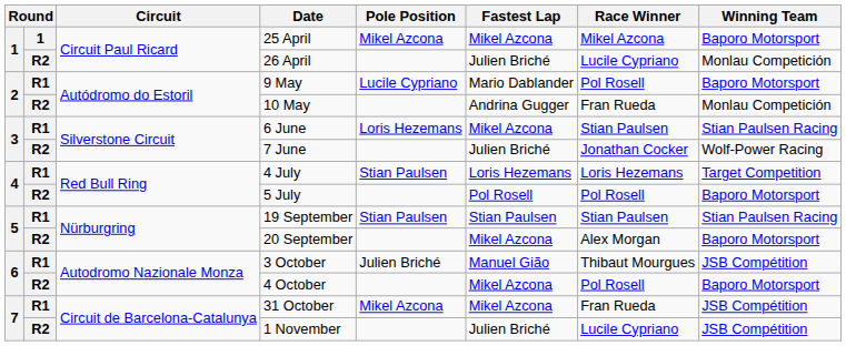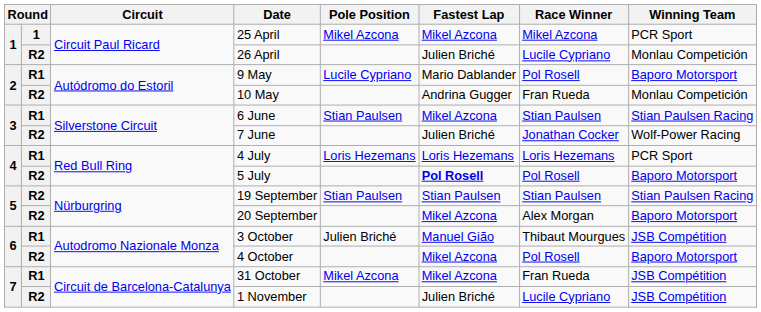 <table class="wikitable" style="font-size: 85%;">
 <tr>
 <th colspan=2>Round</th>
 <th>Circuit</th>
 <th>Date</th>
 <th>Pole Position</th>
 <th>Fastest Lap</th>
 <th>Race Winner</th>
 <th>Winning Team</th>
 </tr>
 <tr>
 <th rowspan=2>1</th>
 <th>1</th>
 <td rowspan=2> <a href='#'>Circuit Paul Ricard</a></td>
 <td>25 April</td>
 <td> <a href='#'>Mikel Azcona</a></td>
 <td> <a href='#'>Mikel Azcona</a></td>
 <td> <a href='#'>Mikel Azcona</a></td>
-<td> <a href='#'>Baporo Motorsport</a></td>
+<td> PCR Sport</td>
 </tr>
 <tr>
 <th>R2</th>
 <td>26 April</td>
 <td></td>
 <td> Julien Briché</td>
 <td> <a href='#'>Lucile Cypriano</a></td>
 <td> Monlau Competición</td>
 </tr>
 <tr>
 <th rowspan=2>2</th>
 <th>R1</th>
 <td rowspan=2> <a href='#'>Autódromo do Estoril</a></td>
 <td>9 May</td>
 <td> <a href='#'>Lucile Cypriano</a></td>
 <td> Mario Dablander</td>
 <td> <a href='#'>Pol Rosell</a></td>
 <td> <a href='#'>Baporo Motorsport</a></td>
 </tr>
 <tr>
 <th>R2</th>
 <td>10 May</td>
 <td></td>
 <td> Andrina Gugger</td>
 <td> Fran Rueda</td>
 <td> Monlau Competición</td>
 </tr>
 <tr>
 <th rowspan=2>3</th>
 <th>R1</th>
 <td rowspan=2> <a href='#'>Silverstone Circuit</a></td>
 <td>6 June</td>
-<td> <a href='#'>Loris Hezemans</a></td>
+<td> <a href='#'>Stian Paulsen</a></td>
 <td> <a href='#'>Mikel Azcona</a></td>
 <td> <a href='#'>Stian Paulsen</a></td>
 <td> <a href='#'>Stian Paulsen Racing</a></td>
 </tr>
 <tr>
 <th>R2</th>
 <td>7 June</td>
 <td></td>
 <td> Julien Briché</td>
 <td> <a href='#'>Jonathan Cocker</a></td>
 <td> Wolf-Power Racing</td>
 </tr>
 <tr>
 <th rowspan=2>4</th>
 <th>R1</th>
 <td rowspan=2> <a href='#'>Red Bull Ring</a></td>
 <td>4 July</td>
-<td> <a href='#'>Stian Paulsen</a></td>
 <td> <a href='#'>Loris Hezemans</a></td>
 <td> <a href='#'>Loris Hezemans</a></td>
-<td> <a href='#'>Target Competition</a></td>
+<td> <a href='#'>Loris Hezemans</a></td>
+<td> PCR Sport</td>
 </tr>
 <tr>
 <th>R2</th>
 <td>5 July</td>
 <td></td>
-<td> <a href='#'>Pol Rosell</a></td>
+<td><strong> <a href='#'>Pol Rosell</a></strong></td>
 <td> <a href='#'>Pol Rosell</a></td>
 <td> <a href='#'>Baporo Motorsport</a></td>
 </tr>
 <tr>
 <th rowspan=2>5</th>
-<th>R1</th>
+<th>R2</th>
 <td rowspan=2> <a href='#'>Nürburgring</a></td>
 <td>19 September</td>
 <td> <a href='#'>Stian Paulsen</a></td>
 <td> <a href='#'>Stian Paulsen</a></td>
 <td> <a href='#'>Stian Paulsen</a></td>
 <td> <a href='#'>Stian Paulsen Racing</a></td>
 </tr>
 <tr>
 <th>R2</th>
 <td>20 September</td>
 <td></td>
 <td> <a href='#'>Mikel Azcona</a></td>
 <td> Alex Morgan</td>
 <td> <a href='#'>Baporo Motorsport</a></td>
 </tr>
 <tr>
 <th rowspan=2>6</th>
 <th>R1</th>
 <td rowspan=2> <a href='#'>Autodromo Nazionale Monza</a></td>
 <td>3 October</td>
 <td> Julien Briché</td>
 <td> <a href='#'>Manuel Gião</a></td>
 <td> Thibaut Mourgues</td>
 <td> <a href='#'>JSB Compétition</a></td>
 </tr>
 <tr>
 <th>R2</th>
 <td>4 October</td>
 <td></td>
 <td> <a href='#'>Mikel Azcona</a></td>
 <td> <a href='#'>Pol Rosell</a></td>
 <td> <a href='#'>Baporo Motorsport</a></td>
 </tr>
 <tr>
 <th rowspan=2>7</th>
 <th>R1</th>
 <td rowspan=2> <a href='#'>Circuit de Barcelona-Catalunya</a></td>
 <td>31 October</td>
 <td> <a href='#'>Mikel Azcona</a></td>
 <td> <a href='#'>Mikel Azcona</a></td>
 <td> Fran Rueda</td>
 <td> <a href='#'>JSB Compétition</a></td>
 </tr>
 <tr>
 <th>R2</th>
 <td>1 November</td>
 <td></td>
 <td> Julien Briché</td>
 <td> <a href='#'>Lucile Cypriano</a></td>
 <td> <a href='#'>JSB Compétition</a></td>
 </tr>
 </table>
